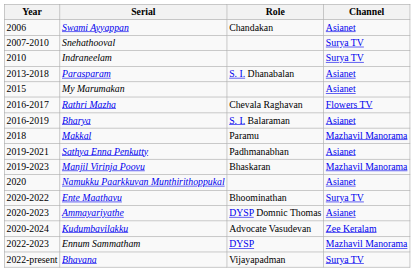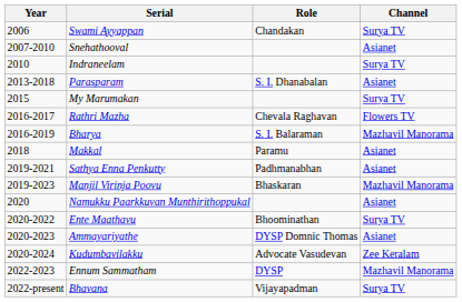 <table class="wikitable">
 <tr>
 <th>Year</th>
 <th>Serial</th>
 <th>Role</th>
 <th>Channel</th>
 </tr>
 <tr>
 <td>2006</td>
 <td><em><a href='#'>Swami Ayyappan</a></em></td>
 <td>Chandakan</td>
-<td><a href='#'>Asianet</a></td>
+<td><a href='#'>Surya TV</a></td>
 </tr>
 <tr>
 <td>2007-2010</td>
 <td><em>Snehathooval</em></td>
 <td></td>
-<td><a href='#'>Surya TV</a></td>
+<td><a href='#'>Asianet</a></td>
 </tr>
 <tr>
 <td>2010</td>
 <td><em>Indraneelam</em></td>
 <td></td>
 <td><a href='#'>Surya TV</a></td>
 </tr>
 <tr>
 <td>2013-2018</td>
 <td><em><a href='#'>Parasparam</a></em></td>
 <td><a href='#'>S. I.</a> Dhanabalan</td>
 <td><a href='#'>Asianet</a></td>
 </tr>
 <tr>
 <td>2015</td>
 <td><em>My Marumakan</em></td>
 <td></td>
-<td><a href='#'>Asianet</a></td>
+<td><a href='#'>Surya TV</a></td>
 </tr>
 <tr>
 <td>2016-2017</td>
 <td><em><a href='#'>Rathri Mazha</a></em></td>
 <td>Chevala Raghavan</td>
 <td><a href='#'>Flowers TV</a></td>
 </tr>
 <tr>
 <td>2016-2019</td>
 <td><em><a href='#'>Bharya</a></em></td>
 <td><a href='#'>S. I.</a> Balaraman</td>
-<td><a href='#'>Asianet</a></td>
+<td><a href='#'>Mazhavil Manorama</a></td>
 </tr>
 <tr>
 <td>2018</td>
 <td><em><a href='#'>Makkal</a></em></td>
 <td>Paramu</td>
-<td><a href='#'>Mazhavil Manorama</a></td>
+<td><a href='#'>Asianet</a></td>
 </tr>
 <tr>
 <td>2019-2021</td>
 <td><em><a href='#'>Sathya Enna Penkutty</a></em></td>
 <td>Padhmanabhan</td>
 <td><a href='#'>Asianet</a></td>
 </tr>
 <tr>
 <td>2019-2023</td>
 <td><em><a href='#'>Manjil Virinja Poovu</a></em></td>
 <td>Bhaskaran</td>
 <td><a href='#'>Mazhavil Manorama</a></td>
 </tr>
 <tr>
 <td>2020</td>
 <td><em><a href='#'>Namukku Paarkkuvan Munthirithoppukal</a></em></td>
 <td></td>
 <td><a href='#'>Asianet</a></td>
 </tr>
 <tr>
 <td>2020-2022</td>
 <td><em><a href='#'>Ente Maathavu</a></em></td>
 <td>Bhoominathan</td>
 <td><a href='#'>Surya TV</a></td>
 </tr>
 <tr>
 <td>2020-2023</td>
 <td><em><a href='#'>Ammayariyathe</a></em></td>
 <td><a href='#'>DYSP</a> Domnic Thomas</td>
 <td><a href='#'>Asianet</a></td>
 </tr>
 <tr>
 <td>2020-2024</td>
 <td><em><a href='#'>Kudumbavilakku</a></em></td>
 <td>Advocate Vasudevan</td>
 <td><a href='#'>Zee Keralam</a></td>
 </tr>
 <tr>
 <td>2022-2023</td>
 <td><em>Ennum Sammatham</em></td>
 <td><a href='#'>DYSP</a></td>
 <td><a href='#'>Mazhavil Manorama</a></td>
 </tr>
 <tr>
 <td>2022-present</td>
 <td><em><a href='#'>Bhavana</a></em></td>
 <td>Vijayapadman</td>
 <td><a href='#'>Surya TV</a></td>
 </tr>
 </table>
